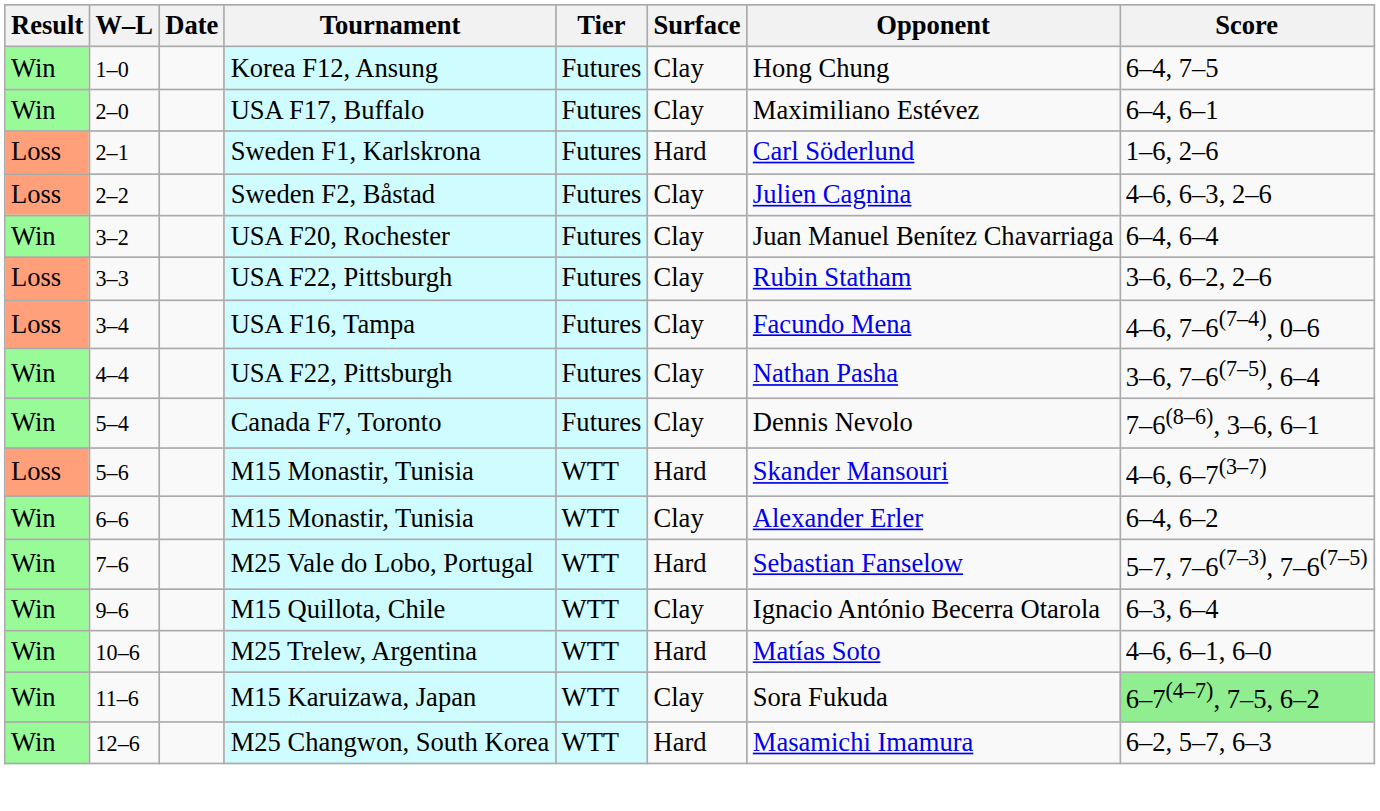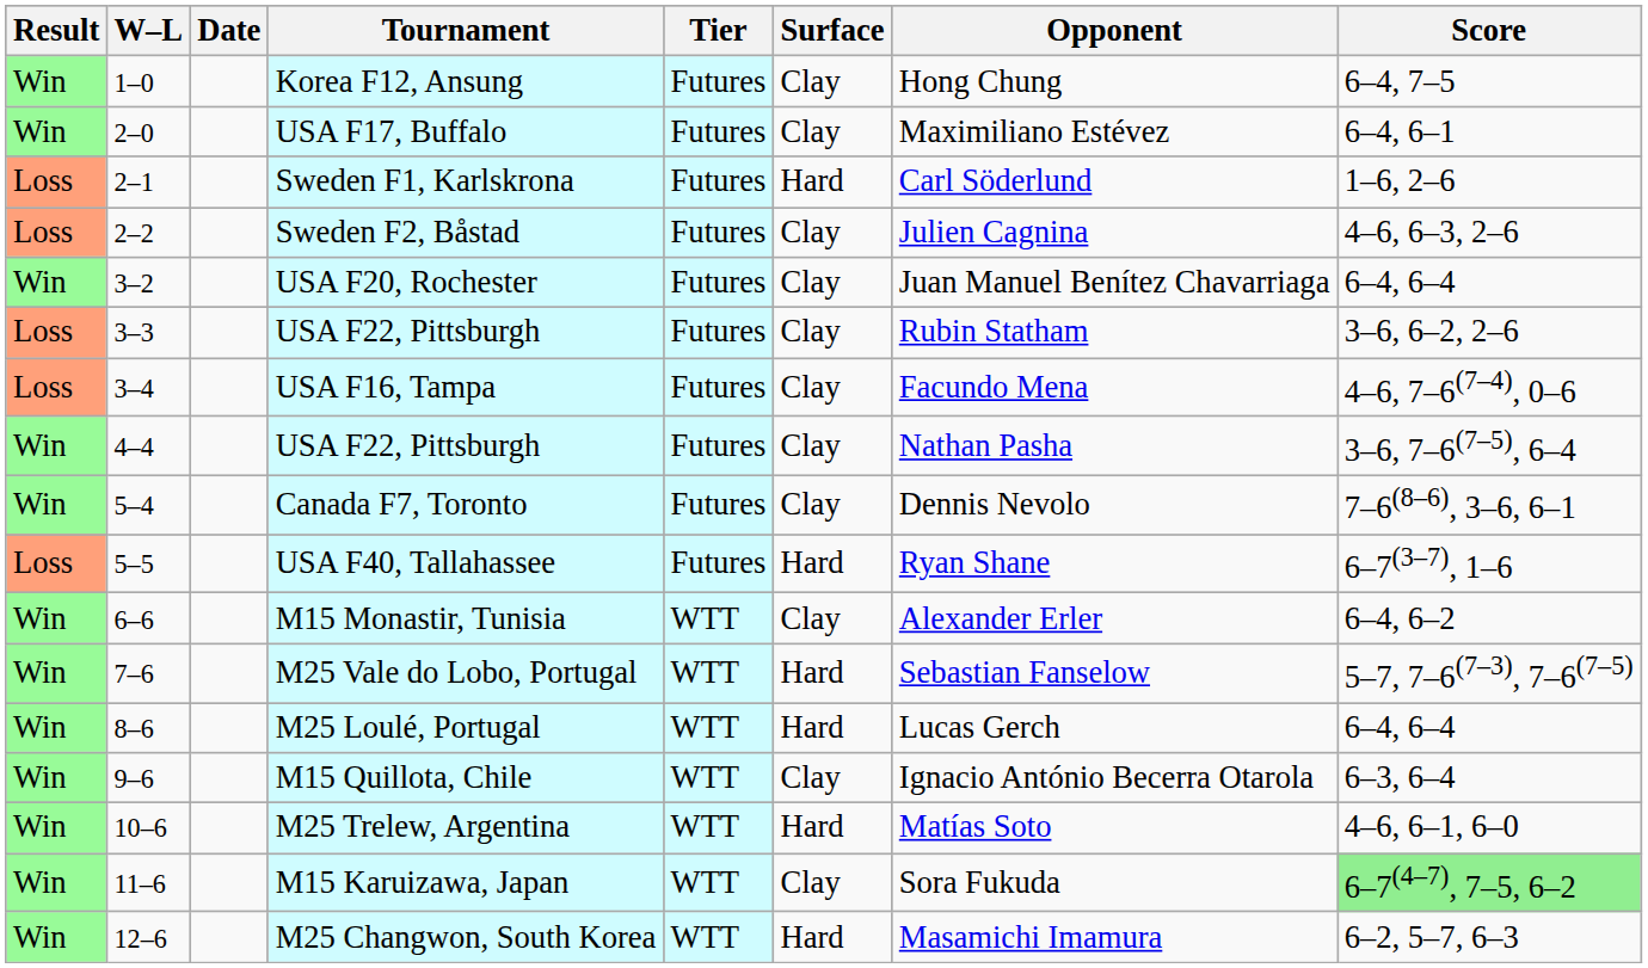 <table class="sortable wikitable nowrap">
 <tr>
 <th>Result</th>
 <th class="unsortable">W–L</th>
 <th>Date</th>
 <th>Tournament</th>
 <th>Tier</th>
 <th>Surface</th>
 <th>Opponent</th>
 <th class="unsortable">Score</th>
 </tr>
 <tr>
 <td bgcolor=98FB98>Win</td>
 <td><small>1–0</small></td>
 <td></td>
 <td style="background:#cffcff;">Korea F12, Ansung</td>
 <td style="background:#cffcff;">Futures</td>
 <td>Clay</td>
 <td> Hong Chung</td>
 <td>6–4, 7–5</td>
 </tr>
 <tr>
 <td bgcolor=98FB98>Win</td>
 <td><small>2–0</small></td>
 <td></td>
 <td style="background:#cffcff;">USA F17, Buffalo</td>
 <td style="background:#cffcff;">Futures</td>
 <td>Clay</td>
 <td> Maximiliano Estévez</td>
 <td>6–4, 6–1</td>
 </tr>
 <tr>
 <td bgcolor=FFA07A>Loss</td>
 <td><small>2–1</small></td>
 <td></td>
 <td style="background:#cffcff;">Sweden F1, Karlskrona</td>
 <td style="background:#cffcff;">Futures</td>
 <td>Hard</td>
 <td> <a href='#'>Carl Söderlund</a></td>
 <td>1–6, 2–6</td>
 </tr>
 <tr>
 <td bgcolor=FFA07A>Loss</td>
 <td><small>2–2</small></td>
 <td></td>
 <td style="background:#cffcff;">Sweden F2, Båstad</td>
 <td style="background:#cffcff;">Futures</td>
 <td>Clay</td>
 <td> <a href='#'>Julien Cagnina</a></td>
 <td>4–6, 6–3, 2–6</td>
 </tr>
 <tr>
 <td bgcolor=98FB98>Win</td>
 <td><small>3–2</small></td>
 <td></td>
 <td style="background:#cffcff;">USA F20, Rochester</td>
 <td style="background:#cffcff;">Futures</td>
 <td>Clay</td>
 <td> Juan Manuel Benítez Chavarriaga</td>
 <td>6–4, 6–4</td>
 </tr>
 <tr>
 <td bgcolor=FFA07A>Loss</td>
 <td><small>3–3</small></td>
 <td></td>
 <td style="background:#cffcff;">USA F22, Pittsburgh</td>
 <td style="background:#cffcff;">Futures</td>
 <td>Clay</td>
 <td> <a href='#'>Rubin Statham</a></td>
 <td>3–6, 6–2, 2–6</td>
 </tr>
 <tr>
 <td bgcolor=FFA07A>Loss</td>
 <td><small>3–4</small></td>
 <td></td>
 <td style="background:#cffcff;">USA F16, Tampa</td>
 <td style="background:#cffcff;">Futures</td>
 <td>Clay</td>
 <td> <a href='#'>Facundo Mena</a></td>
 <td>4–6, 7–6<sup>(7–4)</sup>, 0–6</td>
 </tr>
 <tr>
 <td bgcolor=98FB98>Win</td>
 <td><small>4–4</small></td>
 <td></td>
 <td style="background:#cffcff;">USA F22, Pittsburgh</td>
 <td style="background:#cffcff;">Futures</td>
 <td>Clay</td>
 <td> <a href='#'>Nathan Pasha</a></td>
 <td>3–6, 7–6<sup>(7–5)</sup>, 6–4</td>
 </tr>
 <tr>
 <td bgcolor=98FB98>Win</td>
 <td><small>5–4</small></td>
 <td></td>
 <td style="background:#cffcff;">Canada F7, Toronto</td>
 <td style="background:#cffcff;">Futures</td>
 <td>Clay</td>
 <td> Dennis Nevolo</td>
 <td>7–6<sup>(8–6)</sup>, 3–6, 6–1</td>
 </tr>
 <tr>
 <td bgcolor=FFA07A>Loss</td>
-<td><small>5–6</small></td>
+<td><small>5–5</small></td>
 <td></td>
-<td style="background:#cffcff;">M15 Monastir, Tunisia</td>
-<td style="background:#cffcff;">WTT</td>
+<td style="background:#cffcff;">USA F40, Tallahassee</td>
+<td style="background:#cffcff;">Futures</td>
 <td>Hard</td>
-<td> <a href='#'>Skander Mansouri</a></td>
-<td>4–6, 6–7<sup>(3–7)</sup></td>
+<td> <a href='#'>Ryan Shane</a></td>
+<td>6–7<sup>(3–7)</sup>, 1–6</td>
 </tr>
 <tr>
 <td bgcolor=98FB98>Win</td>
 <td><small>6–6</small></td>
 <td></td>
 <td style="background:#cffcff;">M15 Monastir, Tunisia</td>
 <td style="background:#cffcff;">WTT</td>
 <td>Clay</td>
 <td> <a href='#'>Alexander Erler</a></td>
 <td>6–4, 6–2</td>
 </tr>
 <tr>
 <td bgcolor=98FB98>Win</td>
 <td><small>7–6</small></td>
 <td></td>
 <td style="background:#cffcff;">M25 Vale do Lobo, Portugal</td>
 <td style="background:#cffcff;">WTT</td>
 <td>Hard</td>
 <td> <a href='#'>Sebastian Fanselow</a></td>
 <td>5–7, 7–6<sup>(7–3)</sup>, 7–6<sup>(7–5)</sup></td>
+</tr>
+<tr>
+<td bgcolor=98FB98>Win</td>
+<td><small>8–6</small></td>
+<td></td>
+<td style="background:#cffcff;">M25 Loulé, Portugal</td>
+<td style="background:#cffcff;">WTT</td>
+<td>Hard</td>
+<td> Lucas Gerch</td>
+<td>6–4, 6–4</td>
 </tr>
 <tr>
 <td bgcolor=98FB98>Win</td>
 <td><small>9–6</small></td>
 <td></td>
 <td style="background:#cffcff;">M15 Quillota, Chile</td>
 <td style="background:#cffcff;">WTT</td>
 <td>Clay</td>
 <td> Ignacio António Becerra Otarola</td>
 <td>6–3, 6–4</td>
 </tr>
 <tr>
 <td bgcolor=98FB98>Win</td>
 <td><small>10–6</small></td>
 <td></td>
 <td style="background:#cffcff;">M25 Trelew, Argentina</td>
 <td style="background:#cffcff;">WTT</td>
 <td>Hard</td>
 <td> <a href='#'>Matías Soto</a></td>
 <td>4–6, 6–1, 6–0</td>
 </tr>
 <tr>
 <td bgcolor=98FB98>Win</td>
 <td><small>11–6</small></td>
 <td></td>
 <td style="background:#cffcff;">M15 Karuizawa, Japan</td>
 <td style="background:#cffcff;">WTT</td>
 <td>Clay</td>
 <td> Sora Fukuda</td>
 <td style="background: lightgreen;">6–7<sup>(4–7)</sup>, 7–5, 6–2</td>
 </tr>
 <tr>
 <td bgcolor=98FB98>Win</td>
 <td><small>12–6</small></td>
 <td></td>
 <td style="background:#cffcff;">M25 Changwon, South Korea</td>
 <td style="background:#cffcff;">WTT</td>
 <td>Hard</td>
 <td> <a href='#'>Masamichi Imamura</a></td>
 <td>6–2, 5–7, 6–3</td>
 </tr>
 </table>
